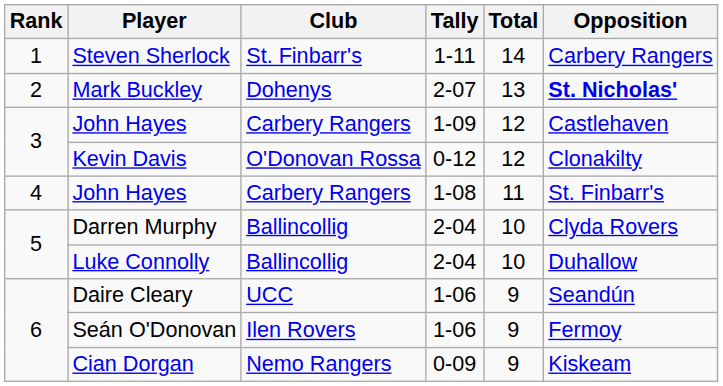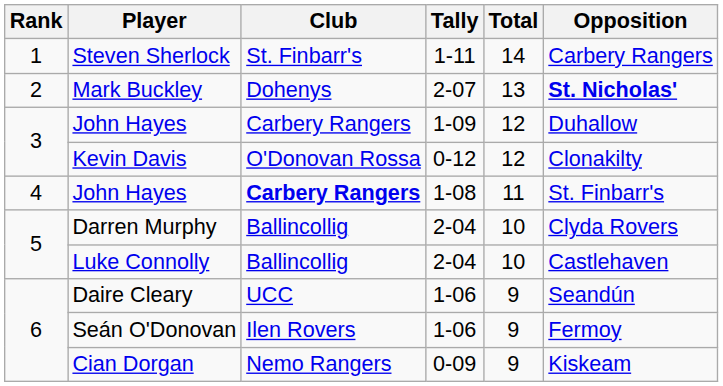 <table class="wikitable">
 <tr>
 <th>Rank</th>
 <th>Player</th>
 <th>Club</th>
 <th>Tally</th>
 <th>Total</th>
 <th>Opposition</th>
 </tr>
 <tr>
 <td rowspan="1" style="text-align:center;">1</td>
 <td><a href='#'>Steven Sherlock</a></td>
 <td><a href='#'>St. Finbarr's</a></td>
 <td align=center>1-11</td>
 <td align=center>14</td>
 <td><a href='#'>Carbery Rangers</a></td>
 </tr>
 <tr>
 <td rowspan="1" style="text-align:center;">2</td>
 <td><a href='#'>Mark Buckley</a></td>
 <td><a href='#'>Dohenys</a></td>
 <td align=center>2-07</td>
 <td align=center>13</td>
 <td><strong><a href='#'>St. Nicholas'</a></strong></td>
 </tr>
 <tr>
 <td rowspan="2" style="text-align:center;">3</td>
 <td><a href='#'>John Hayes</a></td>
 <td><a href='#'>Carbery Rangers</a></td>
 <td align=center>1-09</td>
 <td align=center>12</td>
-<td><a href='#'>Castlehaven</a></td>
+<td><a href='#'>Duhallow</a></td>
 </tr>
 <tr>
 <td><a href='#'>Kevin Davis</a></td>
 <td><a href='#'>O'Donovan Rossa</a></td>
 <td align=center>0-12</td>
 <td align=center>12</td>
 <td><a href='#'>Clonakilty</a></td>
 </tr>
 <tr>
 <td rowspan="1" style="text-align:center;">4</td>
 <td><a href='#'>John Hayes</a></td>
-<td><a href='#'>Carbery Rangers</a></td>
+<td><strong><a href='#'>Carbery Rangers</a></strong></td>
 <td align=center>1-08</td>
 <td align=center>11</td>
 <td><a href='#'>St. Finbarr's</a></td>
 </tr>
 <tr>
 <td rowspan="2" style="text-align:center;">5</td>
 <td>Darren Murphy</td>
 <td><a href='#'>Ballincollig</a></td>
 <td align=center>2-04</td>
 <td align=center>10</td>
 <td><a href='#'>Clyda Rovers</a></td>
 </tr>
 <tr>
 <td><a href='#'>Luke Connolly</a></td>
 <td><a href='#'>Ballincollig</a></td>
 <td align=center>2-04</td>
 <td align=center>10</td>
-<td><a href='#'>Duhallow</a></td>
+<td><a href='#'>Castlehaven</a></td>
 </tr>
 <tr>
 <td rowspan="3" style="text-align:center;">6</td>
 <td>Daire Cleary</td>
 <td><a href='#'>UCC</a></td>
 <td align=center>1-06</td>
 <td align=center>9</td>
 <td><a href='#'>Seandún</a></td>
 </tr>
 <tr>
 <td>Seán O'Donovan</td>
 <td><a href='#'>Ilen Rovers</a></td>
 <td align=center>1-06</td>
 <td align=center>9</td>
 <td><a href='#'>Fermoy</a></td>
 </tr>
 <tr>
 <td><a href='#'>Cian Dorgan</a></td>
 <td><a href='#'>Nemo Rangers</a></td>
 <td align=center>0-09</td>
 <td align=center>9</td>
 <td><a href='#'>Kiskeam</a></td>
 </tr>
 </table>
